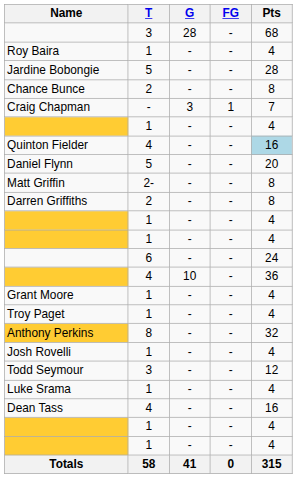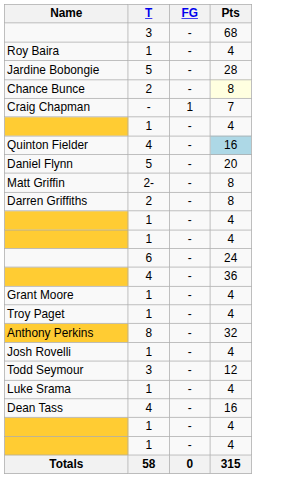 <table class="wikitable sortable" style="text-align: center;">
 <tr>
 <th style="width:10em">Name</th>
 <th style="width:3em"><a href='#'>T</a></th>
-<th style="width:3em"><a href='#'>G</a></th>
 <th style="width:3em"><a href='#'>FG</a></th>
 <th style="width:3em">Pts</th>
 </tr>
 <tr>
 <td style="text-align:left;"></td>
 <td>3</td>
-<td>28</td>
 <td>-</td>
 <td>68</td>
 </tr>
 <tr>
 <td style="text-align:left;">Roy Baira</td>
 <td>1</td>
 <td>-</td>
-<td>-</td>
 <td>4</td>
 </tr>
 <tr>
 <td style="text-align:left;">Jardine Bobongie</td>
 <td>5</td>
-<td>-</td>
 <td>-</td>
 <td>28</td>
 </tr>
 <tr>
 <td style="text-align:left;">Chance Bunce</td>
 <td>2</td>
 <td>-</td>
-<td>-</td>
-<td>8</td>
+<td style="background: lightyellow;">8</td>
 </tr>
 <tr>
 <td style="text-align:left;">Craig Chapman</td>
 <td>-</td>
-<td>3</td>
 <td>1</td>
 <td>7</td>
 </tr>
 <tr>
 <td style="text-align:left; background:#FC3;"></td>
 <td>1</td>
 <td>-</td>
-<td>-</td>
 <td>4</td>
 </tr>
 <tr>
 <td style="text-align:left;">Quinton Fielder</td>
 <td>4</td>
-<td>-</td>
 <td>-</td>
 <td style="background: lightblue;">16</td>
 </tr>
 <tr>
 <td style="text-align:left;">Daniel Flynn</td>
 <td>5</td>
 <td>-</td>
-<td>-</td>
 <td>20</td>
 </tr>
 <tr>
 <td style="text-align:left;">Matt Griffin</td>
 <td>2-</td>
-<td>-</td>
 <td>-</td>
 <td>8</td>
 </tr>
 <tr>
 <td style="text-align:left;">Darren Griffiths</td>
 <td>2</td>
 <td>-</td>
-<td>-</td>
 <td>8</td>
 </tr>
 <tr>
 <td style="text-align:left; background:#FC3;"></td>
 <td>1</td>
-<td>-</td>
 <td>-</td>
 <td>4</td>
 </tr>
 <tr>
 <td style="text-align:left; background:#FC3;"></td>
 <td>1</td>
 <td>-</td>
-<td>-</td>
 <td>4</td>
 </tr>
 <tr>
 <td style="text-align:left;"></td>
 <td>6</td>
 <td>-</td>
-<td>-</td>
 <td>24</td>
 </tr>
 <tr>
 <td style="text-align:left; background:#FC3;"></td>
 <td>4</td>
-<td>10</td>
 <td>-</td>
 <td>36</td>
 </tr>
 <tr>
 <td style="text-align:left;">Grant Moore</td>
 <td>1</td>
 <td>-</td>
-<td>-</td>
 <td>4</td>
 </tr>
 <tr>
 <td style="text-align:left;">Troy Paget</td>
 <td>1</td>
-<td>-</td>
 <td>-</td>
 <td>4</td>
 </tr>
 <tr>
 <td style="text-align:left; background:#FC3;">Anthony Perkins</td>
 <td>8</td>
 <td>-</td>
-<td>-</td>
 <td>32</td>
 </tr>
 <tr>
 <td style="text-align:left;">Josh Rovelli</td>
 <td>1</td>
-<td>-</td>
 <td>-</td>
 <td>4</td>
 </tr>
 <tr>
 <td style="text-align:left;">Todd Seymour</td>
 <td>3</td>
 <td>-</td>
-<td>-</td>
 <td>12</td>
 </tr>
 <tr>
 <td style="text-align:left;">Luke Srama</td>
 <td>1</td>
-<td>-</td>
 <td>-</td>
 <td>4</td>
 </tr>
 <tr>
 <td style="text-align:left;">Dean Tass</td>
 <td>4</td>
 <td>-</td>
-<td>-</td>
 <td>16</td>
 </tr>
 <tr>
 <td style="text-align:left; background:#FC3;"></td>
 <td>1</td>
-<td>-</td>
 <td>-</td>
 <td>4</td>
 </tr>
 <tr>
 <td style="text-align:left; background:#FC3;"></td>
 <td>1</td>
 <td>-</td>
-<td>-</td>
 <td>4</td>
 </tr>
 <tr class="sortbottom">
 <th>Totals</th>
 <th>58</th>
-<th>41</th>
 <th>0</th>
 <th>315</th>
 </tr>
 </table>
